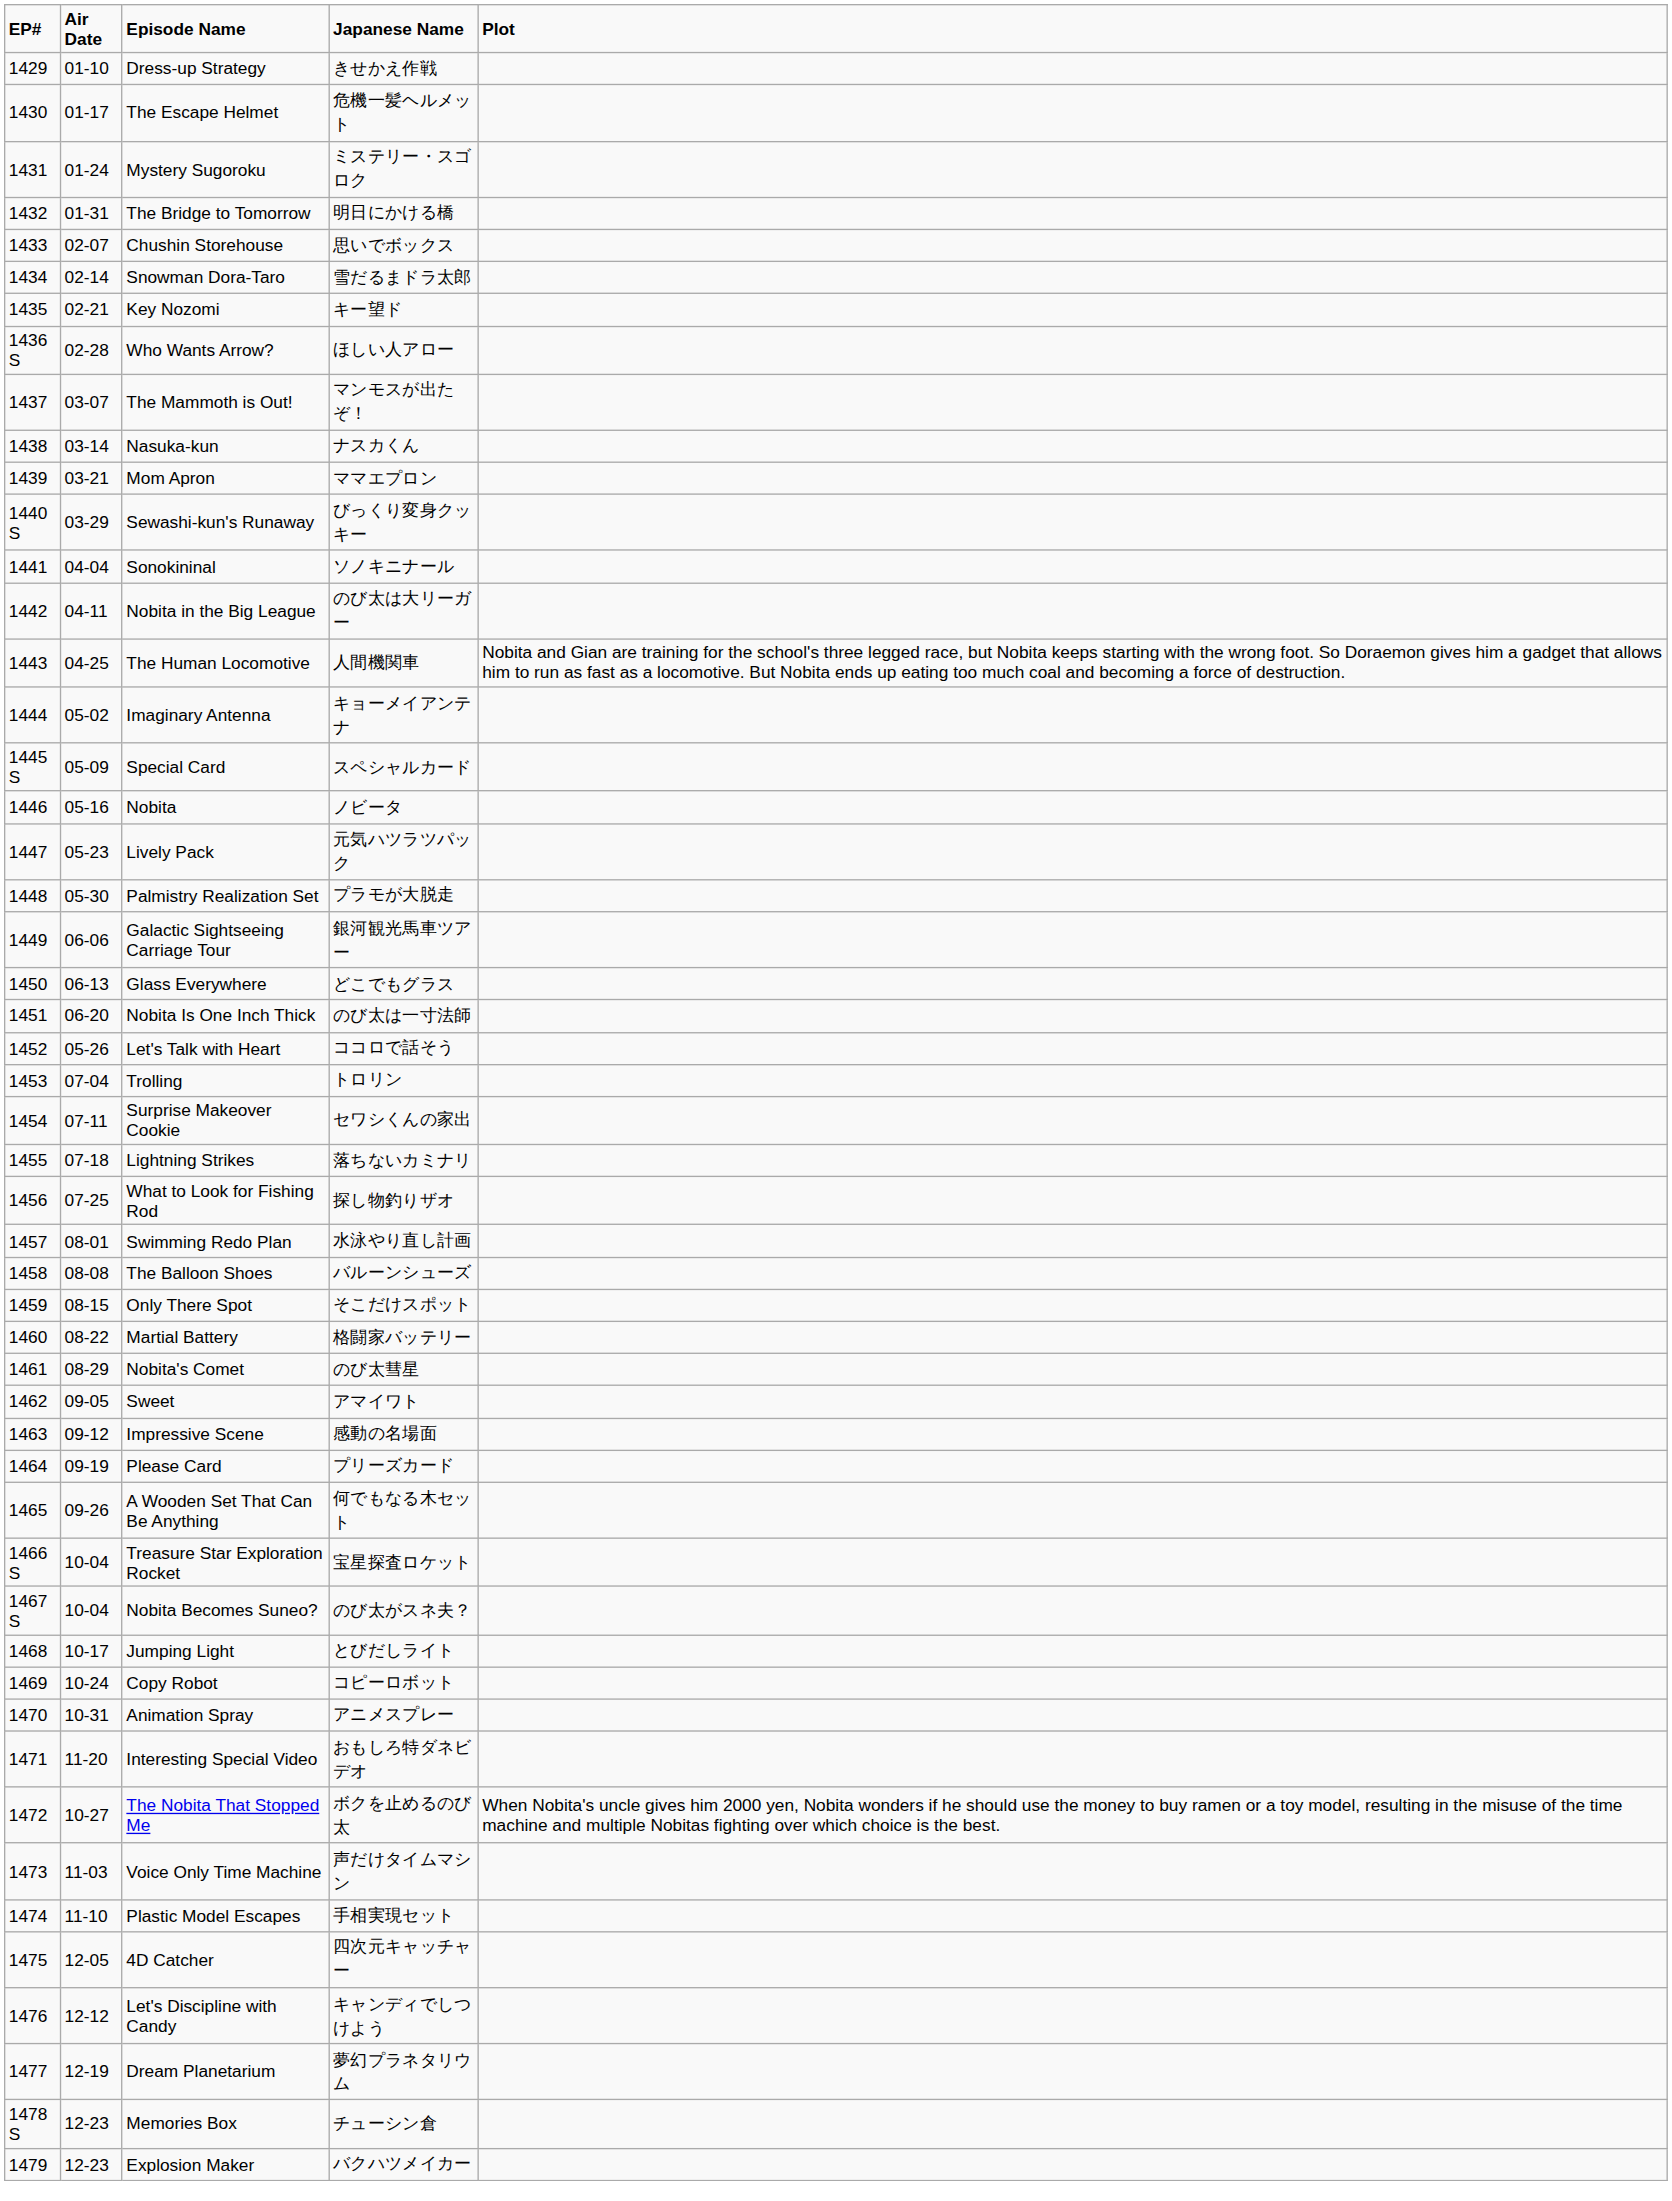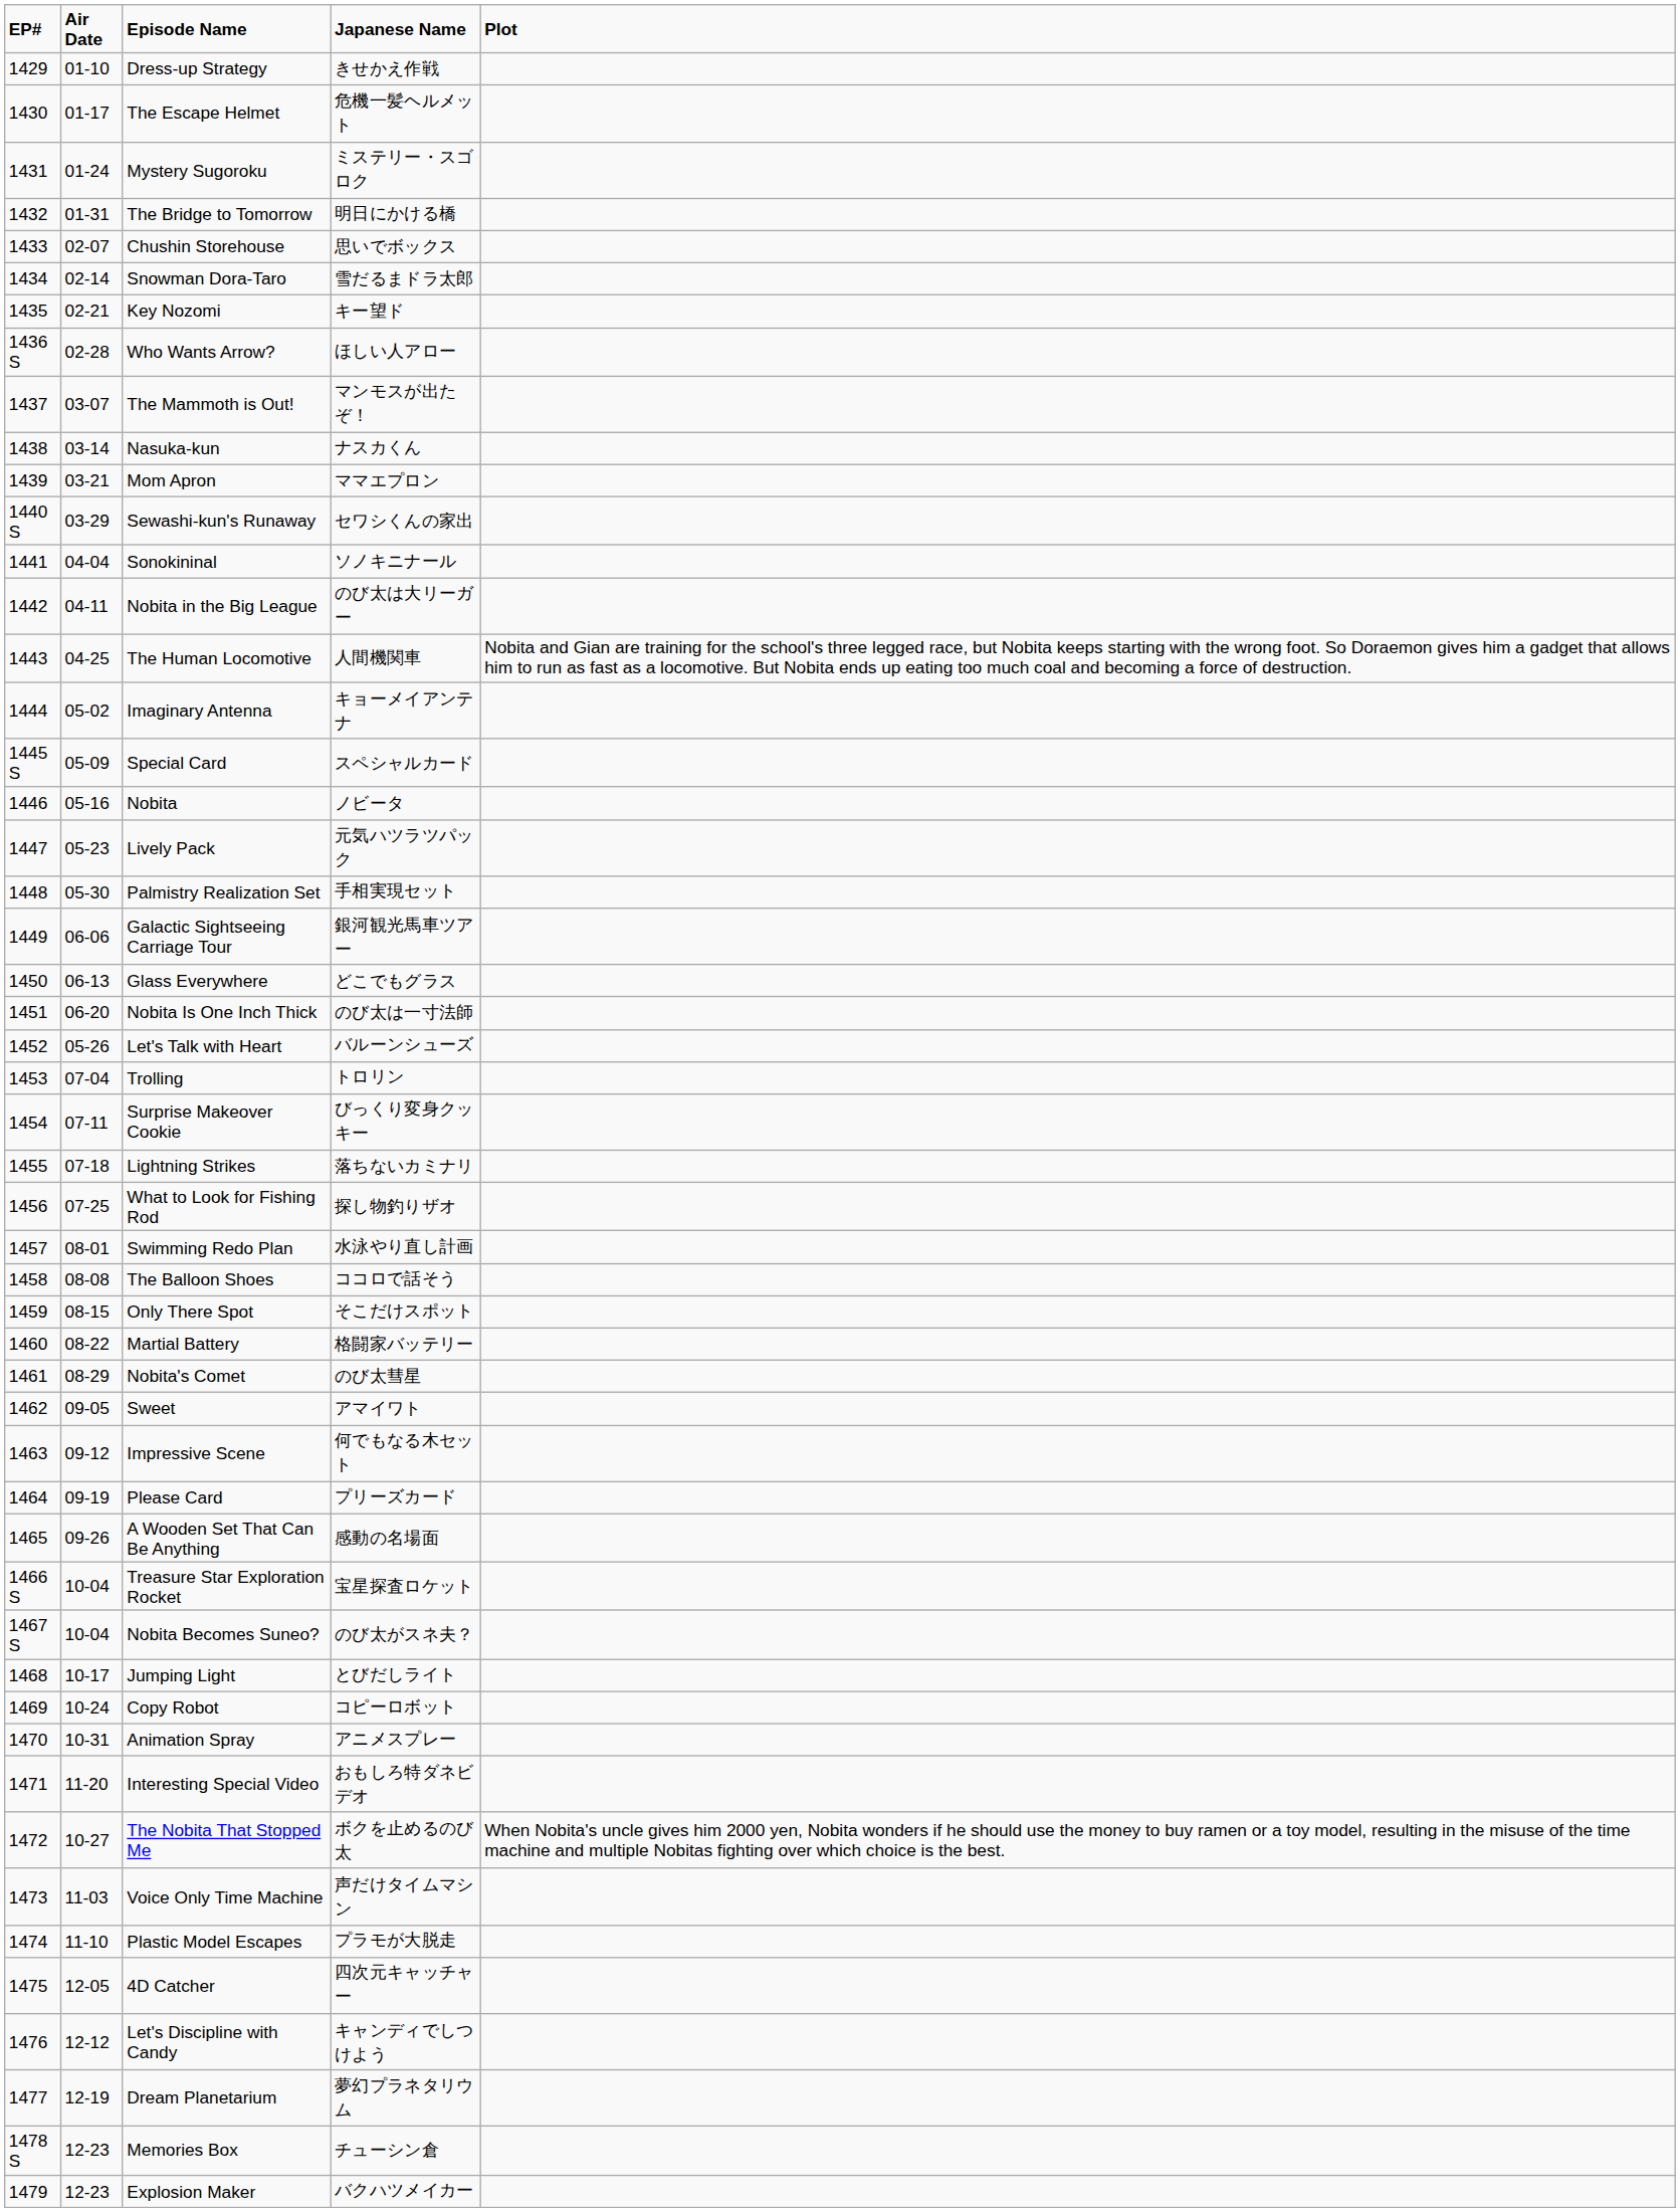 <table class="wikitable" style="font-size:small;">
 <tr>
 <td><strong>EP#</strong></td>
 <td><strong>Air Date</strong></td>
 <td><strong>Episode Name</strong></td>
 <td><strong>Japanese Name</strong></td>
 <td><strong>Plot</strong></td>
 </tr>
 <tr>
 <td>1429</td>
 <td>01-10</td>
 <td>Dress-up Strategy</td>
 <td>きせかえ作戦</td>
 <td></td>
 </tr>
 <tr>
 <td>1430</td>
 <td>01-17</td>
 <td>The Escape Helmet</td>
 <td>危機一髪ヘルメット</td>
 <td></td>
 </tr>
 <tr>
 <td>1431</td>
 <td>01-24</td>
 <td>Mystery Sugoroku</td>
 <td>ミステリー・スゴロク</td>
 <td></td>
 </tr>
 <tr>
 <td>1432</td>
 <td>01-31</td>
 <td>The Bridge to Tomorrow</td>
 <td>明日にかける橋</td>
 <td></td>
 </tr>
 <tr>
 <td>1433</td>
 <td>02-07</td>
 <td>Chushin Storehouse</td>
 <td>思いでボックス</td>
 <td></td>
 </tr>
 <tr>
 <td>1434</td>
 <td>02-14</td>
 <td>Snowman Dora-Taro</td>
 <td>雪だるまドラ太郎</td>
 <td></td>
 </tr>
 <tr>
 <td>1435</td>
 <td>02-21</td>
 <td>Key Nozomi</td>
 <td>キー望ド</td>
 <td></td>
 </tr>
 <tr>
 <td>1436 S</td>
 <td>02-28</td>
 <td>Who Wants Arrow?</td>
 <td>ほしい人アロー</td>
 <td></td>
 </tr>
 <tr>
 <td>1437</td>
 <td>03-07</td>
 <td>The Mammoth is Out!</td>
 <td>マンモスが出たぞ！</td>
 <td></td>
 </tr>
 <tr>
 <td>1438</td>
 <td>03-14</td>
 <td>Nasuka-kun</td>
 <td>ナスカくん</td>
 <td></td>
 </tr>
 <tr>
 <td>1439</td>
 <td>03-21</td>
 <td>Mom Apron</td>
 <td>ママエプロン</td>
 <td></td>
 </tr>
 <tr>
 <td>1440 S</td>
 <td>03-29</td>
 <td>Sewashi-kun's Runaway</td>
-<td>びっくり変身クッキー</td>
+<td>セワシくんの家出</td>
 <td></td>
 </tr>
 <tr>
 <td>1441</td>
 <td>04-04</td>
 <td>Sonokininal</td>
 <td>ソノキニナール</td>
 <td></td>
 </tr>
 <tr>
 <td>1442</td>
 <td>04-11</td>
 <td>Nobita in the Big League</td>
 <td>のび太は大リーガー</td>
 <td></td>
 </tr>
 <tr>
 <td>1443</td>
 <td>04-25</td>
 <td>The Human Locomotive</td>
 <td>人間機関車</td>
 <td>Nobita and Gian are training for the school's three legged race, but Nobita keeps starting with the wrong foot. So Doraemon gives him a gadget that allows him to run as fast as a locomotive. But Nobita ends up eating too much coal and becoming a force of destruction.</td>
 </tr>
 <tr>
 <td>1444</td>
 <td>05-02</td>
 <td>Imaginary Antenna</td>
 <td>キョーメイアンテナ</td>
 <td></td>
 </tr>
 <tr>
 <td>1445 S</td>
 <td>05-09</td>
 <td>Special Card</td>
 <td>スペシャルカード</td>
 <td></td>
 </tr>
 <tr>
 <td>1446</td>
 <td>05-16</td>
 <td>Nobita</td>
 <td>ノビータ</td>
 <td></td>
 </tr>
 <tr>
 <td>1447</td>
 <td>05-23</td>
 <td>Lively Pack</td>
 <td>元気ハツラツパック</td>
 <td></td>
 </tr>
 <tr>
 <td>1448</td>
 <td>05-30</td>
 <td>Palmistry Realization Set</td>
-<td>プラモが大脱走</td>
+<td>手相実現セット</td>
 <td></td>
 </tr>
 <tr>
 <td>1449</td>
 <td>06-06</td>
 <td>Galactic Sightseeing Carriage Tour</td>
 <td>銀河観光馬車ツアー</td>
 <td></td>
 </tr>
 <tr>
 <td>1450</td>
 <td>06-13</td>
 <td>Glass Everywhere</td>
 <td>どこでもグラス</td>
 <td></td>
 </tr>
 <tr>
 <td>1451</td>
 <td>06-20</td>
 <td>Nobita Is One Inch Thick</td>
 <td>のび太は一寸法師</td>
 <td></td>
 </tr>
 <tr>
 <td>1452</td>
 <td>05-26</td>
 <td>Let's Talk with Heart</td>
-<td>ココロで話そう</td>
+<td>バルーンシューズ</td>
 <td></td>
 </tr>
 <tr>
 <td>1453</td>
 <td>07-04</td>
 <td>Trolling</td>
 <td>トロリン</td>
 <td></td>
 </tr>
 <tr>
 <td>1454</td>
 <td>07-11</td>
 <td>Surprise Makeover Cookie</td>
-<td>セワシくんの家出</td>
+<td>びっくり変身クッキー</td>
 <td></td>
 </tr>
 <tr>
 <td>1455</td>
 <td>07-18</td>
 <td>Lightning Strikes</td>
 <td>落ちないカミナリ</td>
 <td></td>
 </tr>
 <tr>
 <td>1456</td>
 <td>07-25</td>
 <td>What to Look for Fishing Rod</td>
 <td>探し物釣りザオ</td>
 <td></td>
 </tr>
 <tr>
 <td>1457</td>
 <td>08-01</td>
 <td>Swimming Redo Plan</td>
 <td>水泳やり直し計画</td>
 <td></td>
 </tr>
 <tr>
 <td>1458</td>
 <td>08-08</td>
 <td>The Balloon Shoes</td>
-<td>バルーンシューズ</td>
+<td>ココロで話そう</td>
 <td></td>
 </tr>
 <tr>
 <td>1459</td>
 <td>08-15</td>
 <td>Only There Spot</td>
 <td>そこだけスポット</td>
 <td></td>
 </tr>
 <tr>
 <td>1460</td>
 <td>08-22</td>
 <td>Martial Battery</td>
 <td>格闘家バッテリー</td>
 <td></td>
 </tr>
 <tr>
 <td>1461</td>
 <td>08-29</td>
 <td>Nobita's Comet</td>
 <td>のび太彗星</td>
 <td></td>
 </tr>
 <tr>
 <td>1462</td>
 <td>09-05</td>
 <td>Sweet</td>
 <td>アマイワト</td>
 <td></td>
 </tr>
 <tr>
 <td>1463</td>
 <td>09-12</td>
 <td>Impressive Scene</td>
-<td>感動の名場面</td>
+<td>何でもなる木セット</td>
 <td></td>
 </tr>
 <tr>
 <td>1464</td>
 <td>09-19</td>
 <td>Please Card</td>
 <td>プリーズカード</td>
 <td></td>
 </tr>
 <tr>
 <td>1465</td>
 <td>09-26</td>
 <td>A Wooden Set That Can Be Anything</td>
-<td>何でもなる木セット</td>
+<td>感動の名場面</td>
 <td></td>
 </tr>
 <tr>
 <td>1466 S</td>
 <td>10-04</td>
 <td>Treasure Star Exploration Rocket</td>
 <td>宝星探査ロケット</td>
 <td></td>
 </tr>
 <tr>
 <td>1467 S</td>
 <td>10-04</td>
 <td>Nobita Becomes Suneo?</td>
 <td>のび太がスネ夫？</td>
 <td></td>
 </tr>
 <tr>
 <td>1468</td>
 <td>10-17</td>
 <td>Jumping Light</td>
 <td>とびだしライト</td>
 <td></td>
 </tr>
 <tr>
 <td>1469</td>
 <td>10-24</td>
 <td>Copy Robot</td>
 <td>コピーロボット</td>
 <td></td>
 </tr>
 <tr>
 <td>1470</td>
 <td>10-31</td>
 <td>Animation Spray</td>
 <td>アニメスプレー</td>
 <td></td>
 </tr>
 <tr>
 <td>1471</td>
 <td>11-20</td>
 <td>Interesting Special Video</td>
 <td>おもしろ特ダネビデオ</td>
 <td></td>
 </tr>
 <tr>
 <td>1472</td>
 <td>10-27</td>
 <td><a href='#'>The Nobita That Stopped Me</a></td>
 <td>ボクを止めるのび太</td>
 <td>When Nobita's uncle gives him 2000 yen, Nobita wonders if he should use the money to buy ramen or a toy model, resulting in the misuse of the time machine and multiple Nobitas fighting over which choice is the best.</td>
 </tr>
 <tr>
 <td>1473</td>
 <td>11-03</td>
 <td>Voice Only Time Machine</td>
 <td>声だけタイムマシン</td>
 <td></td>
 </tr>
 <tr>
 <td>1474</td>
 <td>11-10</td>
 <td>Plastic Model Escapes</td>
-<td>手相実現セット</td>
+<td>プラモが大脱走</td>
 <td></td>
 </tr>
 <tr>
 <td>1475</td>
 <td>12-05</td>
 <td>4D Catcher</td>
 <td>四次元キャッチャー</td>
 <td></td>
 </tr>
 <tr>
 <td>1476</td>
 <td>12-12</td>
 <td>Let's Discipline with Candy</td>
 <td>キャンディでしつけよう</td>
 <td></td>
 </tr>
 <tr>
 <td>1477</td>
 <td>12-19</td>
 <td>Dream Planetarium</td>
 <td>夢幻プラネタリウム</td>
 <td></td>
 </tr>
 <tr>
 <td>1478 S</td>
 <td>12-23</td>
 <td>Memories Box</td>
 <td>チューシン倉</td>
 <td></td>
 </tr>
 <tr>
 <td>1479</td>
 <td>12-23</td>
 <td>Explosion Maker</td>
 <td>バクハツメイカー</td>
 <td></td>
 </tr>
 </table>
